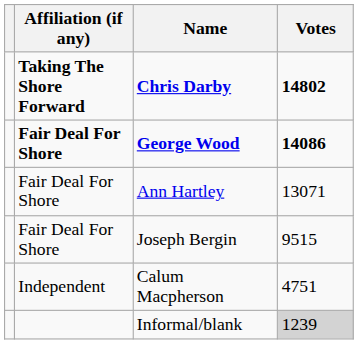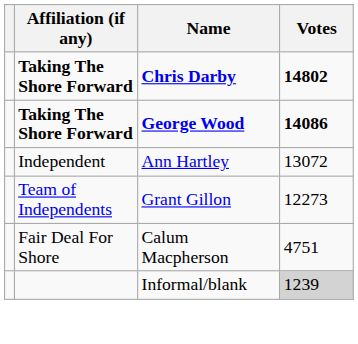 <table class="wikitable" style="width:51%;">
 <tr>
 <th style="width:1%;"></th>
 <th style="width:15%;">Affiliation (if any)</th>
 <th style="width:20%;">Name</th>
 <th style="width:15%;">Votes</th>
 </tr>
 <tr>
 <td bgcolor=></td>
 <td><strong>Taking The Shore Forward</strong></td>
 <td><strong><a href='#'>Chris Darby</a></strong></td>
 <td><strong>14802</strong></td>
 </tr>
 <tr>
 <td bgcolor=></td>
-<td><strong>Fair Deal For Shore</strong></td>
+<td><strong>Taking The Shore Forward</strong></td>
 <td><strong><a href='#'>George Wood</a></strong></td>
 <td><strong>14086</strong></td>
 </tr>
 <tr>
 <td bgcolor=></td>
-<td>Fair Deal For Shore</td>
+<td>Independent</td>
 <td><a href='#'>Ann Hartley</a></td>
-<td>13071</td>
+<td>13072</td>
+</tr>
+<tr>
+<td bgcolor=></td>
+<td><a href='#'>Team of Independents</a></td>
+<td><a href='#'>Grant Gillon</a></td>
+<td>12273</td>
 </tr>
 <tr>
 <td bgcolor=></td>
 <td>Fair Deal For Shore</td>
-<td>Joseph Bergin</td>
-<td>9515</td>
-</tr>
-<tr>
-<td bgcolor=></td>
-<td>Independent</td>
 <td>Calum Macpherson</td>
 <td>4751</td>
 </tr>
 <tr>
 <td bgcolor=></td>
 <td></td>
 <td>Informal/blank</td>
 <td style="background: lightgrey;">1239</td>
 </tr>
 </table>
